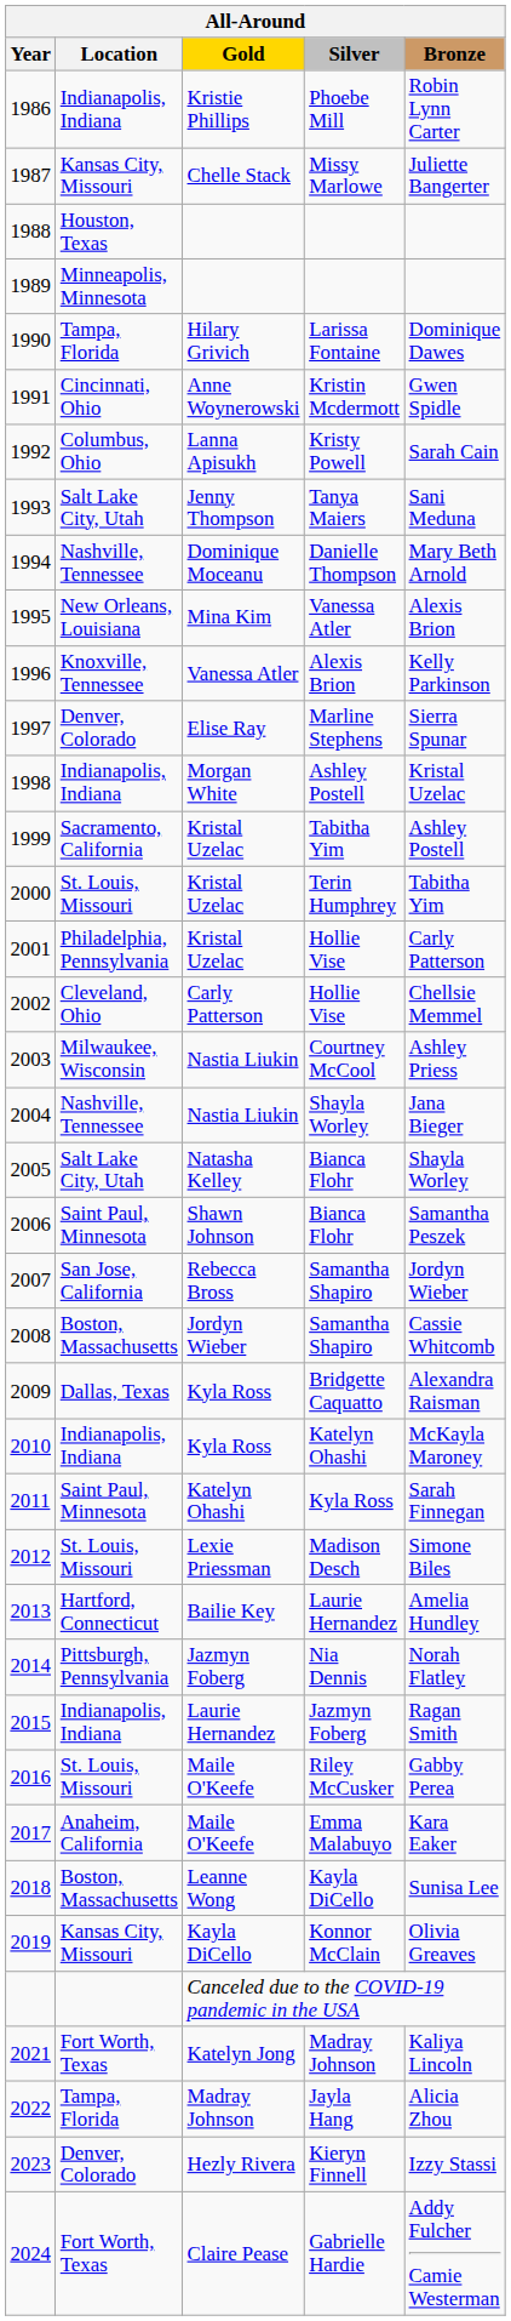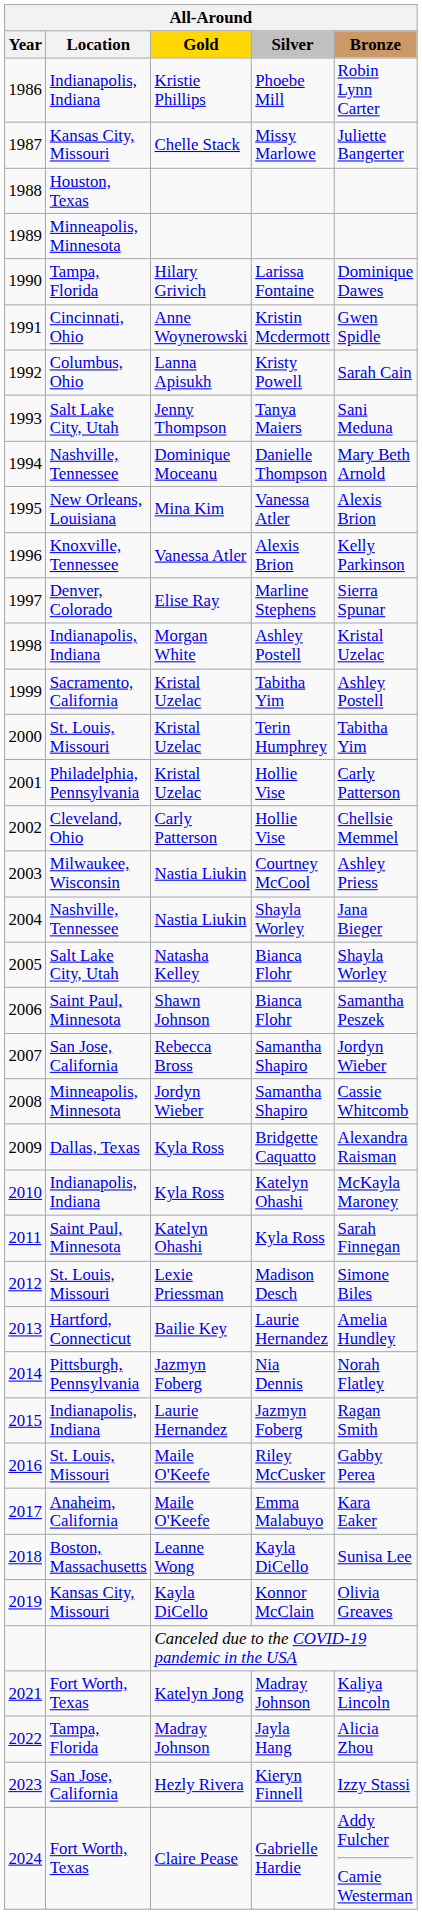 <table class="wikitable mw-collapsible mw-collapsed" width="50%">
 <tr>
 <th align=center colspan="5">All-Around</th>
 </tr>
 <tr>
 <th>Year</th>
 <th>Location</th>
 <td bgcolor="gold" align="center"><strong>Gold</strong></td>
 <td bgcolor="silver" align="center"><strong>Silver</strong></td>
 <td bgcolor="cc9966" align="center"><strong>Bronze</strong></td>
 </tr>
 <tr>
 <td>1986</td>
 <td><a href='#'>Indianapolis, Indiana</a></td>
 <td><a href='#'>Kristie Phillips</a></td>
 <td><a href='#'>Phoebe Mill</a></td>
 <td><a href='#'>Robin Lynn Carter</a></td>
 </tr>
 <tr>
 <td>1987</td>
 <td><a href='#'>Kansas City, Missouri</a></td>
 <td><a href='#'>Chelle Stack</a></td>
 <td><a href='#'>Missy Marlowe</a></td>
 <td><a href='#'>Juliette Bangerter</a></td>
 </tr>
 <tr>
 <td>1988</td>
 <td><a href='#'>Houston, Texas</a></td>
 <td><a href='#'></a></td>
 <td><a href='#'></a></td>
 <td><a href='#'></a></td>
 </tr>
 <tr>
 <td>1989</td>
 <td><a href='#'>Minneapolis, Minnesota</a></td>
 <td><a href='#'></a></td>
 <td><a href='#'></a></td>
 <td><a href='#'></a></td>
 </tr>
 <tr>
 <td>1990</td>
 <td><a href='#'>Tampa, Florida</a></td>
 <td><a href='#'>Hilary Grivich</a></td>
 <td><a href='#'>Larissa Fontaine</a></td>
 <td><a href='#'>Dominique Dawes</a></td>
 </tr>
 <tr>
 <td>1991</td>
 <td><a href='#'>Cincinnati, Ohio</a></td>
 <td><a href='#'>Anne Woynerowski</a></td>
 <td><a href='#'>Kristin Mcdermott</a></td>
 <td><a href='#'>Gwen Spidle</a></td>
 </tr>
 <tr>
 <td>1992</td>
 <td><a href='#'>Columbus, Ohio</a></td>
 <td><a href='#'>Lanna Apisukh</a></td>
 <td><a href='#'>Kristy Powell</a></td>
 <td><a href='#'>Sarah Cain</a></td>
 </tr>
 <tr>
 <td>1993</td>
 <td><a href='#'>Salt Lake City, Utah</a></td>
 <td><a href='#'>Jenny Thompson</a></td>
 <td><a href='#'>Tanya Maiers</a></td>
 <td><a href='#'>Sani Meduna</a></td>
 </tr>
 <tr>
 <td>1994</td>
 <td><a href='#'>Nashville, Tennessee</a></td>
 <td><a href='#'>Dominique Moceanu</a></td>
 <td><a href='#'>Danielle Thompson</a></td>
 <td><a href='#'>Mary Beth Arnold</a></td>
 </tr>
 <tr>
 <td>1995</td>
 <td><a href='#'>New Orleans, Louisiana</a></td>
 <td><a href='#'>Mina Kim</a></td>
 <td><a href='#'>Vanessa Atler</a></td>
 <td><a href='#'>Alexis Brion</a></td>
 </tr>
 <tr>
 <td>1996</td>
 <td><a href='#'>Knoxville, Tennessee</a></td>
 <td><a href='#'>Vanessa Atler</a></td>
 <td><a href='#'>Alexis Brion</a></td>
 <td><a href='#'>Kelly Parkinson</a></td>
 </tr>
 <tr>
 <td>1997</td>
 <td><a href='#'>Denver, Colorado</a></td>
 <td><a href='#'>Elise Ray</a></td>
 <td><a href='#'>Marline Stephens</a></td>
 <td><a href='#'>Sierra Spunar</a></td>
 </tr>
 <tr>
 <td>1998</td>
 <td><a href='#'>Indianapolis, Indiana</a></td>
 <td><a href='#'>Morgan White</a></td>
 <td><a href='#'>Ashley Postell</a></td>
 <td><a href='#'>Kristal Uzelac</a></td>
 </tr>
 <tr>
 <td>1999</td>
 <td><a href='#'>Sacramento, California</a></td>
 <td><a href='#'>Kristal Uzelac</a></td>
 <td><a href='#'>Tabitha Yim</a></td>
 <td><a href='#'>Ashley Postell</a></td>
 </tr>
 <tr>
 <td>2000</td>
 <td><a href='#'>St. Louis, Missouri</a></td>
 <td><a href='#'>Kristal Uzelac</a></td>
 <td><a href='#'>Terin Humphrey</a></td>
 <td><a href='#'>Tabitha Yim</a></td>
 </tr>
 <tr>
 <td>2001</td>
 <td><a href='#'>Philadelphia, Pennsylvania</a></td>
 <td><a href='#'>Kristal Uzelac</a></td>
 <td><a href='#'>Hollie Vise</a></td>
 <td><a href='#'>Carly Patterson</a></td>
 </tr>
 <tr>
 <td>2002</td>
 <td><a href='#'>Cleveland, Ohio</a></td>
 <td><a href='#'>Carly Patterson</a></td>
 <td><a href='#'>Hollie Vise</a></td>
 <td><a href='#'>Chellsie Memmel</a></td>
 </tr>
 <tr>
 <td>2003</td>
 <td><a href='#'>Milwaukee, Wisconsin</a></td>
 <td><a href='#'>Nastia Liukin</a></td>
 <td><a href='#'>Courtney McCool</a></td>
 <td><a href='#'>Ashley Priess</a></td>
 </tr>
 <tr>
 <td>2004</td>
 <td><a href='#'>Nashville, Tennessee</a></td>
 <td><a href='#'>Nastia Liukin</a></td>
 <td><a href='#'>Shayla Worley</a></td>
 <td><a href='#'>Jana Bieger</a></td>
 </tr>
 <tr>
 <td>2005</td>
 <td><a href='#'>Salt Lake City, Utah</a></td>
 <td><a href='#'>Natasha Kelley</a></td>
 <td><a href='#'>Bianca Flohr</a></td>
 <td><a href='#'>Shayla Worley</a></td>
 </tr>
 <tr>
 <td>2006</td>
 <td><a href='#'>Saint Paul, Minnesota</a></td>
 <td><a href='#'>Shawn Johnson</a></td>
 <td><a href='#'>Bianca Flohr</a></td>
 <td><a href='#'>Samantha Peszek</a></td>
 </tr>
 <tr>
 <td>2007</td>
 <td><a href='#'>San Jose, California</a></td>
 <td><a href='#'>Rebecca Bross</a></td>
 <td><a href='#'>Samantha Shapiro</a></td>
 <td><a href='#'>Jordyn Wieber</a></td>
 </tr>
 <tr>
 <td>2008</td>
-<td><a href='#'>Boston, Massachusetts</a><br></td>
+<td><a href='#'>Minneapolis, Minnesota</a></td>
 <td><a href='#'>Jordyn Wieber</a></td>
 <td><a href='#'>Samantha Shapiro</a></td>
 <td><a href='#'>Cassie Whitcomb</a></td>
 </tr>
 <tr>
 <td>2009</td>
 <td><a href='#'>Dallas, Texas</a></td>
 <td><a href='#'>Kyla Ross</a></td>
 <td><a href='#'>Bridgette Caquatto</a></td>
 <td><a href='#'>Alexandra Raisman</a></td>
 </tr>
 <tr>
 <td><a href='#'>2010</a></td>
 <td><a href='#'>Indianapolis, Indiana</a></td>
 <td><a href='#'>Kyla Ross</a></td>
 <td><a href='#'>Katelyn Ohashi</a></td>
 <td><a href='#'>McKayla Maroney</a></td>
 </tr>
 <tr>
 <td><a href='#'>2011</a></td>
 <td><a href='#'>Saint Paul, Minnesota</a></td>
 <td><a href='#'>Katelyn Ohashi</a></td>
 <td><a href='#'>Kyla Ross</a></td>
 <td><a href='#'>Sarah Finnegan</a></td>
 </tr>
 <tr>
 <td><a href='#'>2012</a></td>
 <td><a href='#'>St. Louis, Missouri</a></td>
 <td><a href='#'>Lexie Priessman</a></td>
 <td><a href='#'>Madison Desch</a></td>
 <td><a href='#'>Simone Biles</a></td>
 </tr>
 <tr>
 <td><a href='#'>2013</a></td>
 <td><a href='#'>Hartford, Connecticut</a></td>
 <td><a href='#'>Bailie Key</a></td>
 <td><a href='#'>Laurie Hernandez</a></td>
 <td><a href='#'>Amelia Hundley</a></td>
 </tr>
 <tr>
 <td><a href='#'>2014</a></td>
 <td><a href='#'>Pittsburgh, Pennsylvania</a></td>
 <td><a href='#'>Jazmyn Foberg</a></td>
 <td><a href='#'>Nia Dennis</a></td>
 <td><a href='#'>Norah Flatley</a></td>
 </tr>
 <tr>
 <td><a href='#'>2015</a></td>
 <td><a href='#'>Indianapolis, Indiana</a></td>
 <td><a href='#'>Laurie Hernandez</a></td>
 <td><a href='#'>Jazmyn Foberg</a></td>
 <td><a href='#'>Ragan Smith</a></td>
 </tr>
 <tr>
 <td><a href='#'>2016</a></td>
 <td><a href='#'>St. Louis, Missouri</a></td>
 <td><a href='#'>Maile O'Keefe</a></td>
 <td><a href='#'>Riley McCusker</a></td>
 <td><a href='#'>Gabby Perea</a></td>
 </tr>
 <tr>
 <td><a href='#'>2017</a></td>
 <td><a href='#'>Anaheim, California</a></td>
 <td><a href='#'>Maile O'Keefe</a></td>
 <td><a href='#'>Emma Malabuyo</a></td>
 <td><a href='#'>Kara Eaker</a></td>
 </tr>
 <tr>
 <td><a href='#'>2018</a></td>
 <td><a href='#'>Boston, Massachusetts</a></td>
 <td><a href='#'>Leanne Wong</a></td>
 <td><a href='#'>Kayla DiCello</a></td>
 <td><a href='#'>Sunisa Lee</a></td>
 </tr>
 <tr>
 <td><a href='#'>2019</a></td>
 <td><a href='#'>Kansas City, Missouri</a></td>
 <td><a href='#'>Kayla DiCello</a></td>
 <td><a href='#'>Konnor McClain</a></td>
 <td><a href='#'>Olivia Greaves</a></td>
 </tr>
 <tr>
 <td></td>
 <td></td>
 <td colspan="3"><em>Canceled due to the <a href='#'>COVID-19 pandemic in the USA</a></em> </td>
 </tr>
 <tr>
 <td><a href='#'>2021</a></td>
 <td><a href='#'>Fort Worth, Texas</a></td>
 <td><a href='#'>Katelyn Jong</a></td>
 <td><a href='#'>Madray Johnson</a></td>
 <td><a href='#'>Kaliya Lincoln</a></td>
 </tr>
 <tr>
 <td><a href='#'>2022</a></td>
 <td><a href='#'>Tampa, Florida</a></td>
 <td><a href='#'>Madray Johnson</a></td>
 <td><a href='#'>Jayla Hang</a></td>
 <td><a href='#'>Alicia Zhou</a></td>
 </tr>
 <tr>
 <td><a href='#'>2023</a></td>
-<td><a href='#'>Denver, Colorado</a></td>
+<td><a href='#'>San Jose, California</a></td>
 <td><a href='#'>Hezly Rivera</a></td>
 <td><a href='#'>Kieryn Finnell</a></td>
 <td><a href='#'>Izzy Stassi</a></td>
 </tr>
 <tr>
 <td><a href='#'>2024</a></td>
 <td><a href='#'>Fort Worth, Texas</a></td>
 <td><a href='#'>Claire Pease</a></td>
 <td><a href='#'>Gabrielle Hardie</a></td>
 <td><a href='#'>Addy Fulcher</a><hr><a href='#'>Camie Westerman</a></td>
 </tr>
 </table>
